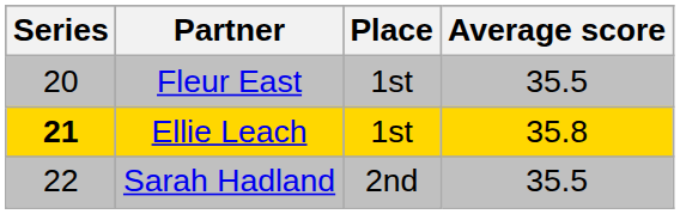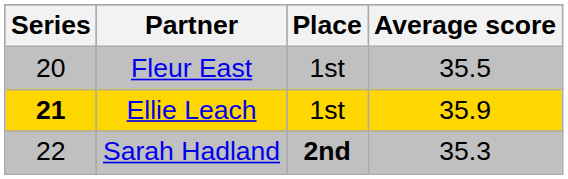 <table class="wikitable" style="text-align:center;">
 <tr>
 <th>Series</th>
 <th>Partner</th>
 <th>Place</th>
 <th>Average score</th>
 </tr>
 <tr style=background:silver>
 <td>20</td>
 <td><a href='#'>Fleur East</a></td>
 <td>1st</td>
 <td>35.5</td>
 </tr>
 <tr style="background:gold;">
 <td><strong>21</strong></td>
 <td><a href='#'>Ellie Leach</a></td>
 <td>1st</td>
-<td>35.8</td>
+<td>35.9</td>
 </tr>
 <tr style=background:silver>
 <td>22</td>
 <td><a href='#'>Sarah Hadland</a></td>
-<td>2nd</td>
-<td>35.5</td>
+<td><strong>2nd</strong></td>
+<td>35.3</td>
 </tr>
 </table>
